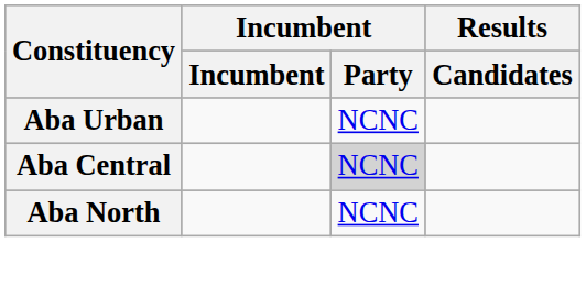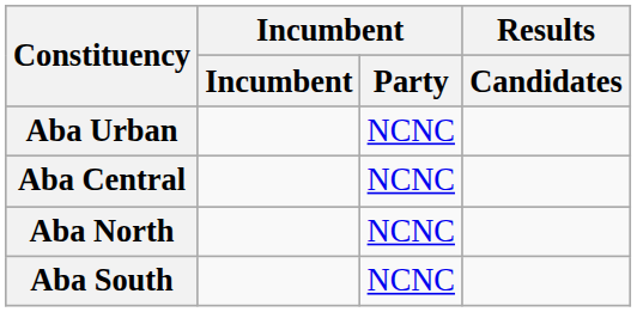 <table class="wikitable sortable">
 <tr>
 <th rowspan="2">Constituency</th>
 <th colspan="2">Incumbent</th>
 <th>Results</th>
 </tr>
 <tr valign="bottom">
 <th>Incumbent</th>
 <th>Party</th>
 <th>Candidates</th>
 </tr>
 <tr>
 <th>Aba Urban</th>
 <td></td>
 <td><a href='#'>NCNC</a></td>
 <td nowrap=""></td>
 </tr>
 <tr>
 <th>Aba Central</th>
 <td></td>
-<td style="background: lightgrey;"><a href='#'>NCNC</a></td>
+<td><a href='#'>NCNC</a></td>
 <td nowrap=""></td>
 </tr>
 <tr>
 <th>Aba North</th>
 <td></td>
 <td><a href='#'>NCNC</a></td>
 <td nowrap=""></td>
 </tr>
+<tr>
+<th>Aba South</th>
+<td></td>
+<td><a href='#'>NCNC</a></td>
+<td nowrap=""></td>
+</tr>
 </table>
